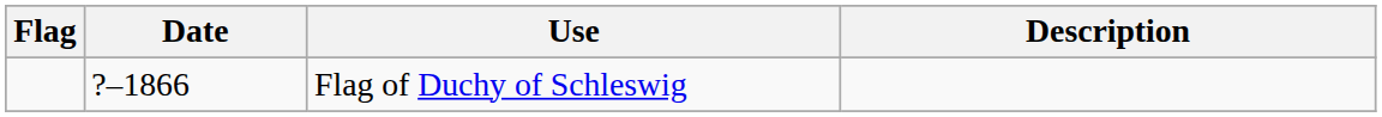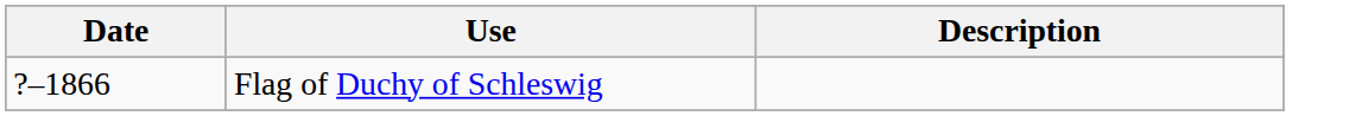 <table class="wikitable">
 <tr>
-<th>Flag</th>
 <th style="width:100px">Date</th>
 <th style="width:250px">Use</th>
 <th style="width:250px">Description</th>
 </tr>
 <tr>
-<td></td>
 <td>?–1866</td>
 <td>Flag of <a href='#'>Duchy of Schleswig</a></td>
 <td></td>
 </tr>
 </table>
